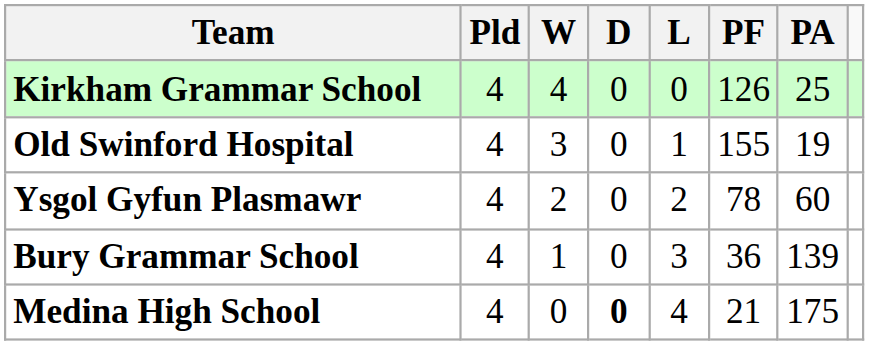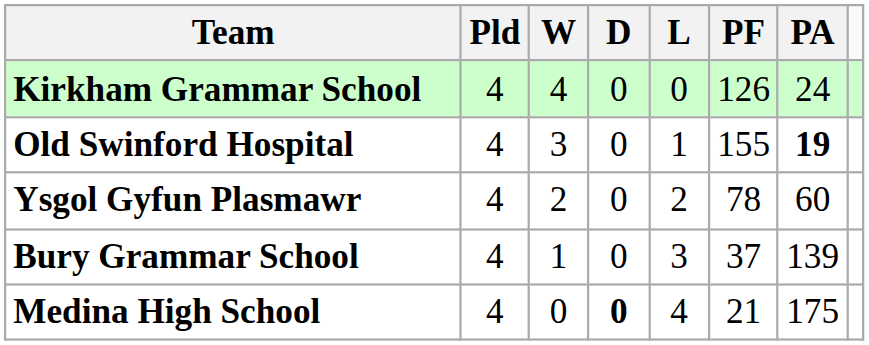 <table class="wikitable" style="text-align: center;">
 <tr>
 <th width="200">Team</th>
 <th width="20">Pld</th>
 <th width="20">W</th>
 <th width="20">D</th>
 <th width="20">L</th>
 <th width="20">PF</th>
 <th width="20">PA</th>
 </tr>
 <tr bgcolor=#ccffcc>
 <td align=left> <strong>Kirkham Grammar School</strong></td>
 <td>4</td>
 <td>4</td>
 <td>0</td>
 <td>0</td>
 <td>126</td>
-<td>25</td>
+<td>24</td>
 <td></td>
 </tr>
 <tr bgcolor=white>
 <td align=left> <strong>Old Swinford Hospital</strong></td>
 <td>4</td>
 <td>3</td>
 <td>0</td>
 <td>1</td>
 <td>155</td>
-<td>19</td>
+<td><strong>19</strong></td>
 <td></td>
 </tr>
 <tr bgcolor=white>
 <td align=left> <strong>Ysgol Gyfun Plasmawr</strong></td>
 <td>4</td>
 <td>2</td>
 <td>0</td>
 <td>2</td>
 <td>78</td>
 <td>60</td>
 <td></td>
 </tr>
 <tr bgcolor=white>
 <td align=left> <strong>Bury Grammar School</strong></td>
 <td>4</td>
 <td>1</td>
 <td>0</td>
 <td>3</td>
-<td>36</td>
+<td>37</td>
 <td>139</td>
 <td></td>
 </tr>
 <tr bgcolor=white>
 <td align=left> <strong>Medina High School</strong></td>
 <td>4</td>
 <td>0</td>
 <td><strong>0</strong></td>
 <td>4</td>
 <td>21</td>
 <td>175</td>
 <td></td>
 </tr>
 </table>
